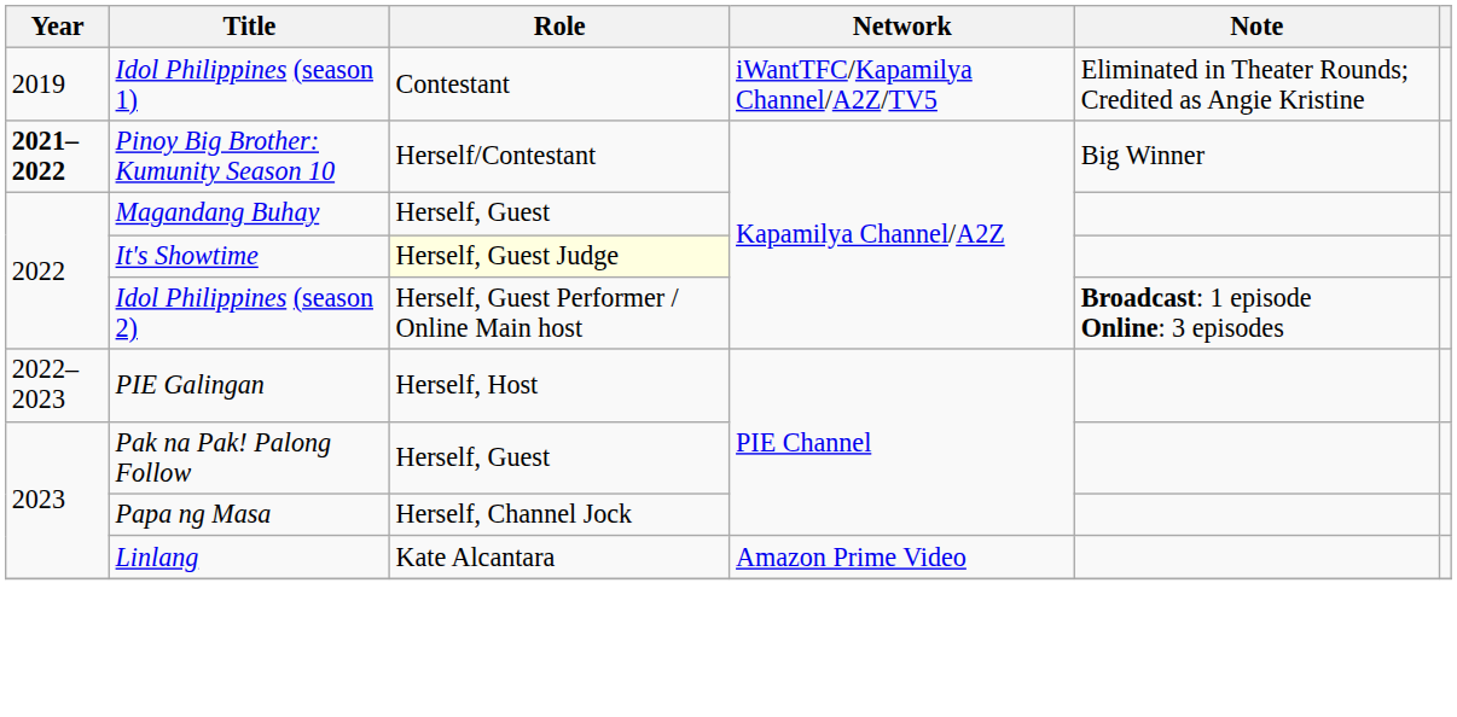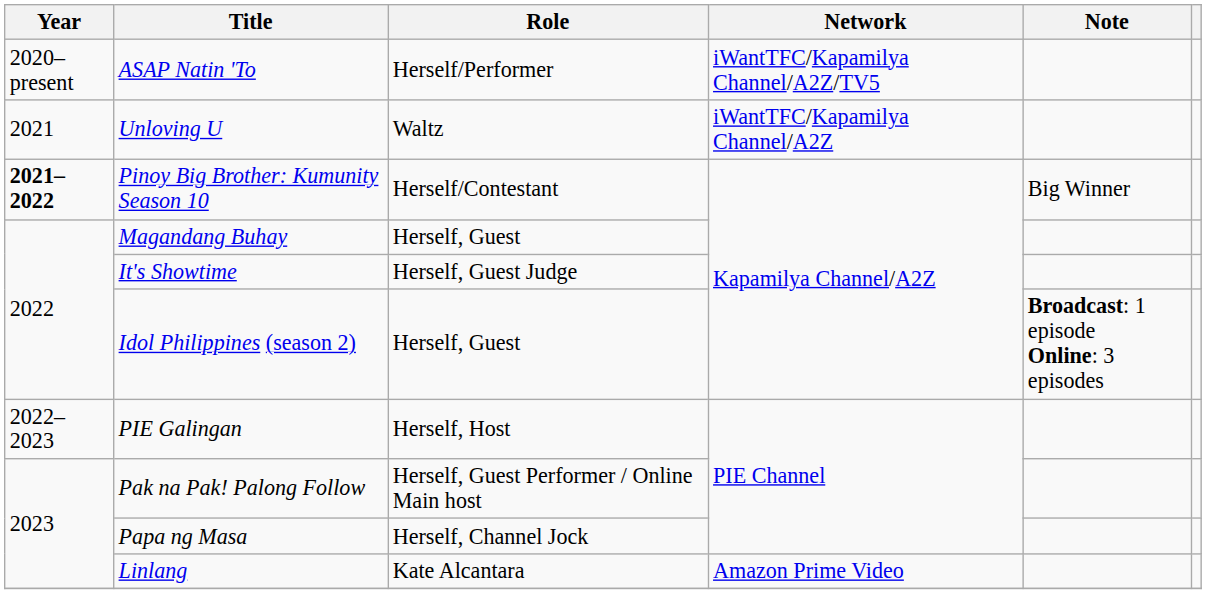 <table class="wikitable">
 <tr>
 <th>Year</th>
 <th>Title</th>
 <th>Role</th>
 <th>Network</th>
 <th>Note</th>
 <th></th>
 </tr>
 <tr>
-<td>2019</td>
-<td><em><a href='#'>Idol Philippines</a></em> <a href='#'>(season 1)</a></td>
-<td>Contestant</td>
+<td>2020–present</td>
+<td><em><a href='#'>ASAP Natin 'To</a></em></td>
+<td>Herself/Performer</td>
 <td><a href='#'>iWantTFC</a>/<a href='#'>Kapamilya Channel</a>/<a href='#'>A2Z</a>/<a href='#'>TV5</a></td>
-<td>Eliminated in Theater Rounds; Credited as Angie Kristine</td>
+<td></td>
+<td></td>
+</tr>
+<tr>
+<td>2021</td>
+<td><em><a href='#'>Unloving U</a></em></td>
+<td>Waltz</td>
+<td><a href='#'>iWantTFC</a>/<a href='#'>Kapamilya Channel</a>/<a href='#'>A2Z</a></td>
+<td></td>
 <td></td>
 </tr>
 <tr>
 <td><strong>2021–2022</strong></td>
 <td><em><a href='#'>Pinoy Big Brother: Kumunity Season 10</a></em></td>
 <td>Herself/Contestant</td>
 <td rowspan="4"><a href='#'>Kapamilya Channel</a>/<a href='#'>A2Z</a></td>
 <td>Big Winner</td>
 <td></td>
 </tr>
 <tr>
 <td rowspan="3">2022</td>
 <td><em><a href='#'>Magandang Buhay</a></em></td>
 <td>Herself, Guest</td>
 <td></td>
 <td></td>
 </tr>
 <tr>
 <td><em><a href='#'>It's Showtime</a></em></td>
-<td style="background: lightyellow;">Herself, Guest Judge</td>
+<td>Herself, Guest Judge</td>
 <td Guest Judge></td>
 <td Guest Judge on Showtime Sexy Babe></td>
 </tr>
 <tr>
 <td><em><a href='#'>Idol Philippines</a></em> <a href='#'>(season 2)</a></td>
-<td>Herself, Guest Performer / Online Main host</td>
+<td>Herself, Guest</td>
 <td><strong>Broadcast</strong>: 1 episode<br><strong>Online</strong>: 3 episodes</td>
 <td></td>
 </tr>
 <tr>
 <td>2022–2023</td>
 <td><em>PIE Galingan</em></td>
 <td>Herself, Host</td>
 <td rowspan="3"><a href='#'>PIE Channel</a></td>
 <td></td>
 <td></td>
 </tr>
 <tr>
 <td rowspan="3">2023</td>
 <td><em>Pak na Pak! Palong Follow</em></td>
-<td>Herself, Guest</td>
+<td>Herself, Guest Performer / Online Main host</td>
 <td></td>
 </tr>
 <tr>
 <td><em>Papa ng Masa</em></td>
 <td>Herself, Channel Jock</td>
 <td></td>
 <td></td>
 </tr>
 <tr>
 <td><em><a href='#'>Linlang</a></em></td>
 <td>Kate Alcantara</td>
 <td><a href='#'>Amazon Prime Video</a></td>
 <td></td>
 <td></td>
 </tr>
 <tr>
 </tr>
 </table>
